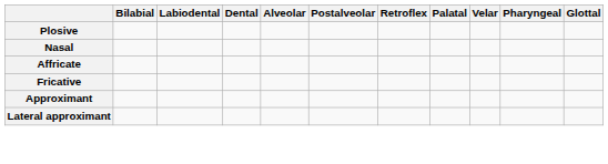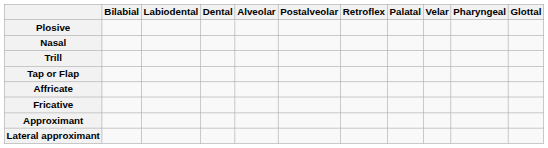 <table class="wikitable">
 <tr>
 <th></th>
 <th>Bilabial</th>
 <th>Labiodental</th>
 <th>Dental</th>
 <th>Alveolar</th>
 <th>Postalveolar</th>
 <th>Retroflex</th>
 <th>Palatal</th>
 <th>Velar</th>
 <th>Pharyngeal</th>
 <th>Glottal</th>
 </tr>
 <tr>
 <th>Plosive</th>
 <td>  </td>
 <td></td>
 <td></td>
 <td>  </td>
 <td></td>
 <td> </td>
 <td> </td>
 <td> </td>
 <td></td>
 <td></td>
 </tr>
 <tr>
 <th>Nasal</th>
+<td></td>
+<td></td>
+<td></td>
+<td></td>
+<td></td>
+<td></td>
+<td></td>
+<td></td>
+<td></td>
+<td></td>
+</tr>
+<tr>
+<th>Trill</th>
+<td></td>
+<td></td>
+<td></td>
+<td></td>
+<td></td>
+<td></td>
+<td></td>
+<td></td>
+<td></td>
+<td></td>
+</tr>
+<tr>
+<th>Tap or Flap</th>
 <td></td>
 <td></td>
 <td></td>
 <td></td>
 <td></td>
 <td></td>
 <td></td>
 <td></td>
 <td></td>
 <td></td>
 </tr>
 <tr>
 <th>Affricate</th>
 <td></td>
 <td></td>
 <td></td>
 <td></td>
 <td></td>
 <td></td>
 <td> </td>
 <td></td>
 <td></td>
 <td></td>
 </tr>
 <tr>
 <th>Fricative</th>
 <td></td>
 <td> </td>
 <td></td>
 <td></td>
 <td> </td>
 <td></td>
 <td></td>
 <td> </td>
 <td> </td>
 <td></td>
 </tr>
 <tr>
 <th>Approximant</th>
 <td></td>
 <td></td>
 <td></td>
 <td></td>
 <td></td>
 <td></td>
 <td></td>
 <td></td>
 <td></td>
 <td></td>
 </tr>
 <tr>
 <th>Lateral approximant</th>
 <td></td>
 <td></td>
 <td></td>
 <td></td>
 <td></td>
 <td></td>
 <td></td>
 <td></td>
 <td></td>
 <td></td>
 </tr>
 </table>
